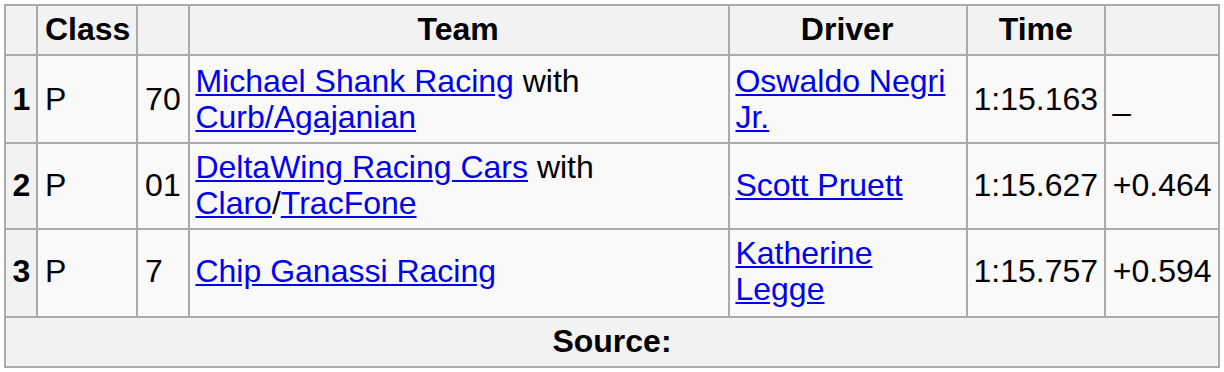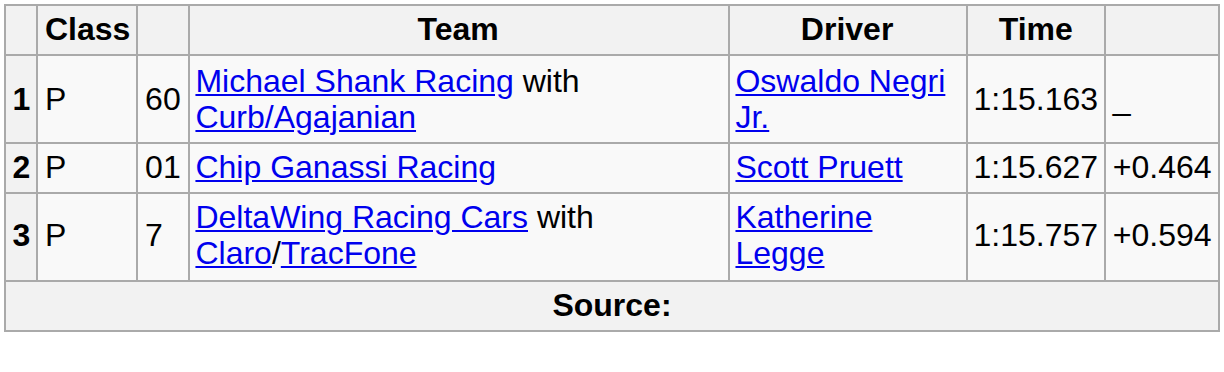 <table class="wikitable">
 <tr>
 <th scope="col"></th>
 <th scope="col">Class</th>
 <th scope="col"></th>
 <th scope="col">Team</th>
 <th scope="col">Driver</th>
 <th scope="col">Time</th>
 <th scope="col"></th>
 </tr>
 <tr>
 <th scope="row">1</th>
 <td>P</td>
-<td>70</td>
+<td>60</td>
 <td><a href='#'>Michael Shank Racing</a> with <a href='#'>Curb/Agajanian</a></td>
 <td><a href='#'>Oswaldo Negri Jr.</a></td>
 <td>1:15.163</td>
 <td>_</td>
 </tr>
 <tr>
 <th scope="row">2</th>
 <td>P</td>
 <td>01</td>
-<td><a href='#'>DeltaWing Racing Cars</a> with <a href='#'>Claro</a>/<a href='#'>TracFone</a></td>
+<td><a href='#'>Chip Ganassi Racing</a></td>
 <td><a href='#'>Scott Pruett</a></td>
 <td>1:15.627</td>
 <td>+0.464</td>
 </tr>
 <tr>
 <th scope="row">3</th>
 <td>P</td>
 <td>7</td>
-<td><a href='#'>Chip Ganassi Racing</a></td>
+<td><a href='#'>DeltaWing Racing Cars</a> with <a href='#'>Claro</a>/<a href='#'>TracFone</a></td>
 <td><a href='#'>Katherine Legge</a></td>
 <td>1:15.757</td>
 <td>+0.594</td>
 </tr>
 <tr>
 <th colspan="7">Source:</th>
 </tr>
 <tr>
 </tr>
 </table>
